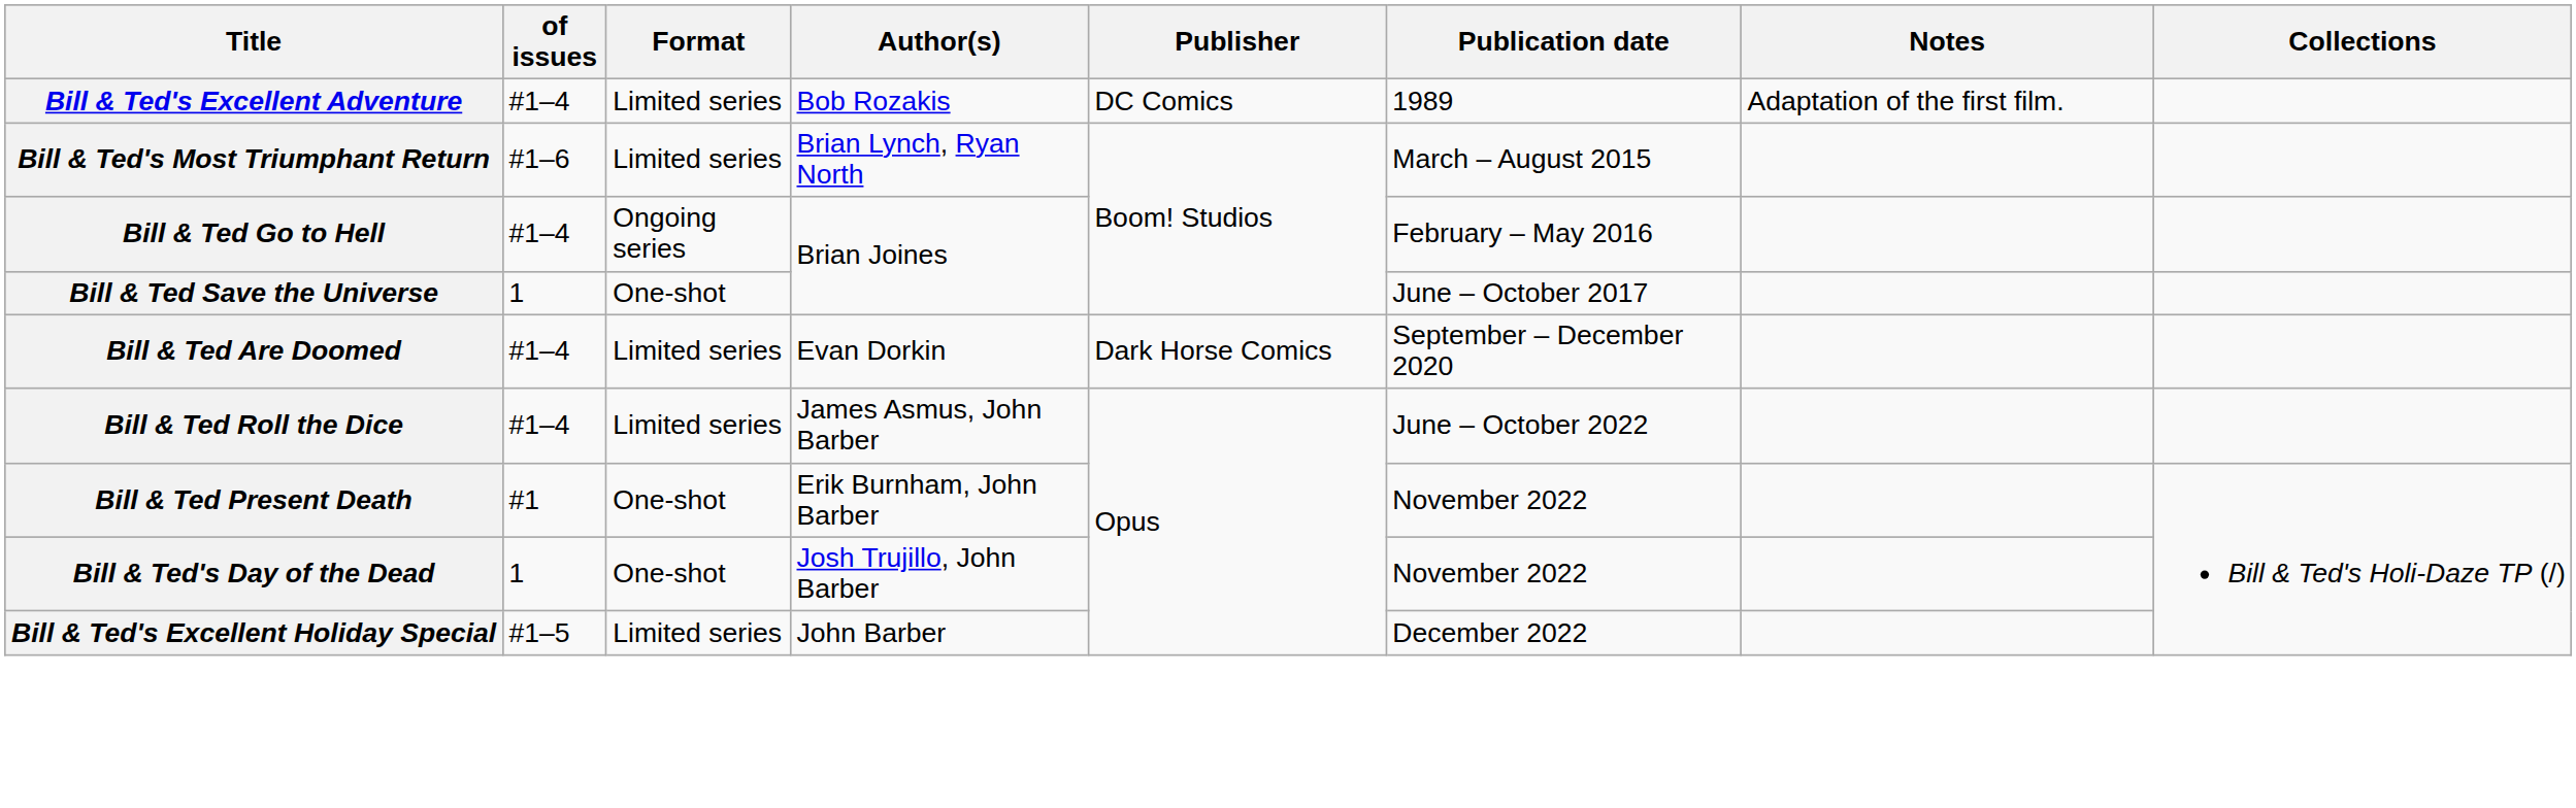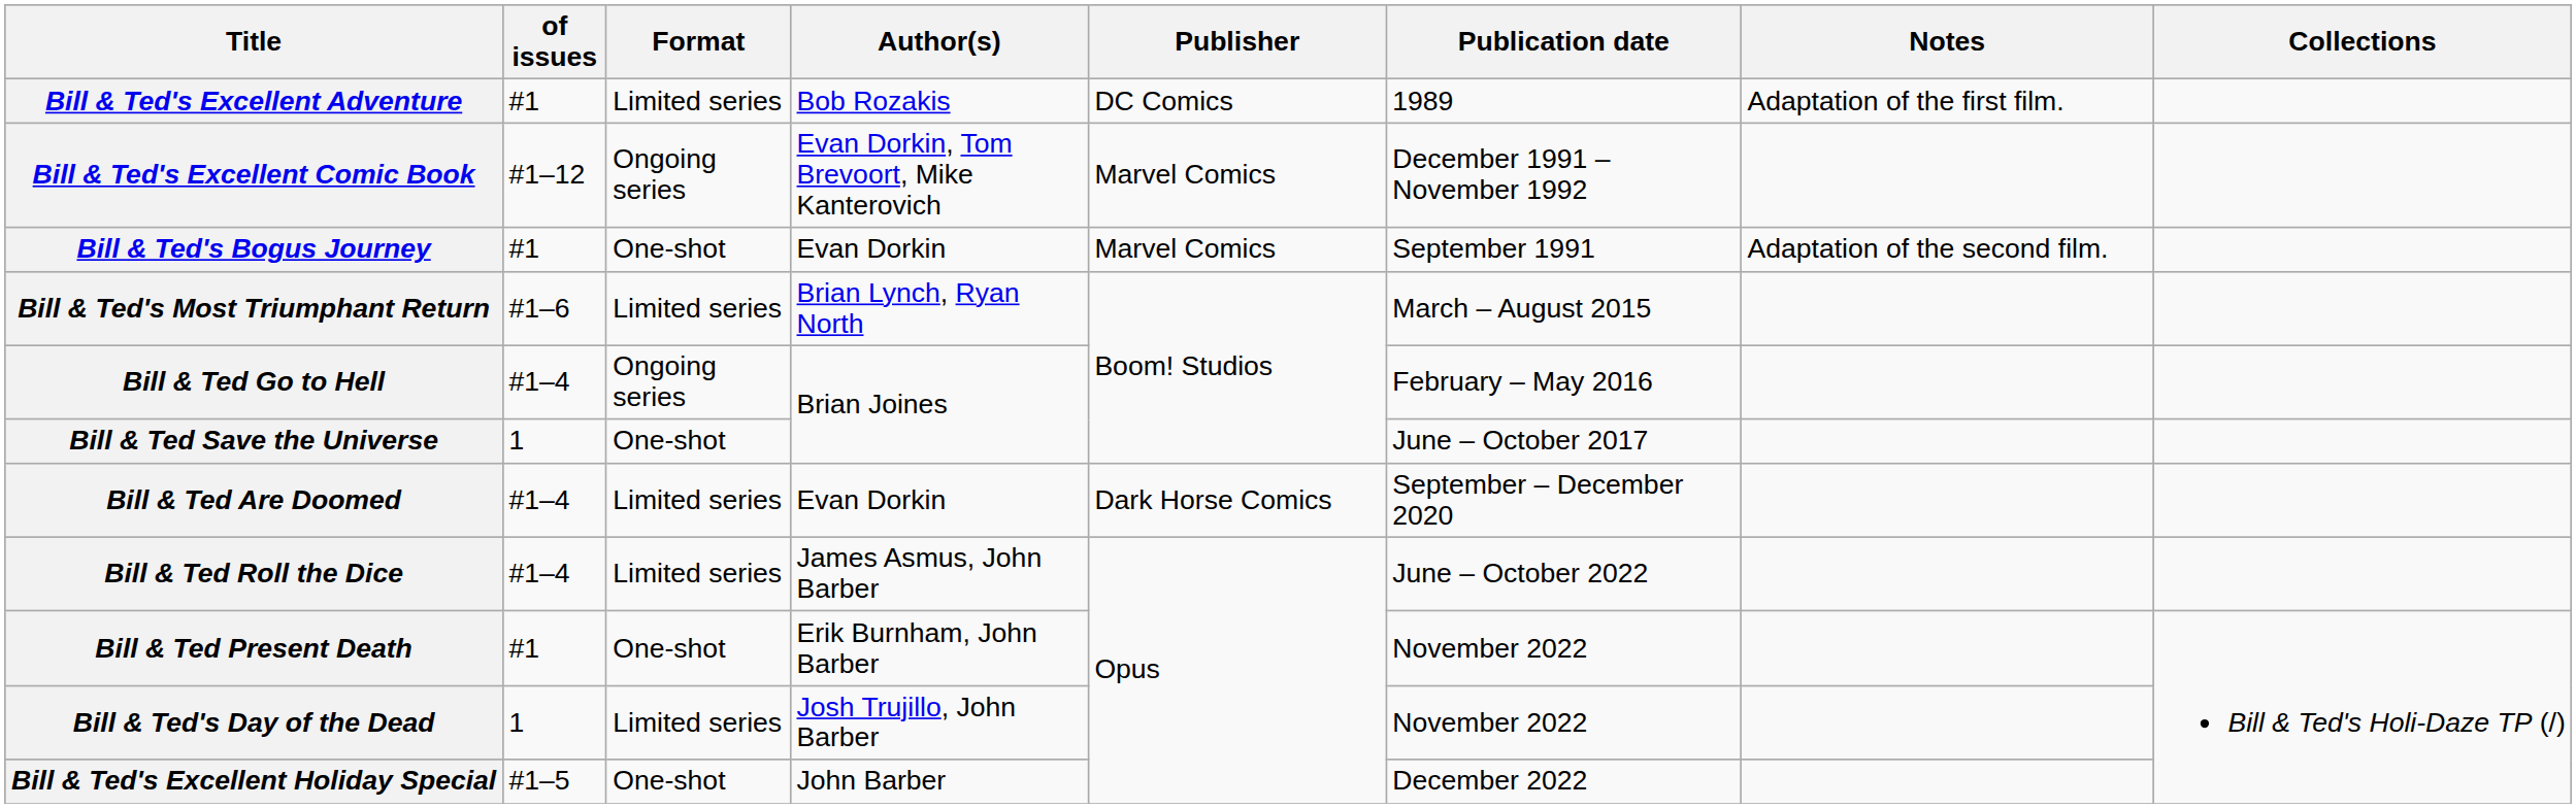 <table class="wikitable">
 <tr>
 <th>Title</th>
 <th style="width:40pt"> of issues</th>
 <th style="width:75pt">Format</th>
 <th style="width:125pt">Author(s)</th>
 <th style="width:125pt">Publisher</th>
 <th style="width:150pt">Publication date</th>
 <th style="width:175pt">Notes</th>
 <th>Collections</th>
 </tr>
 <tr>
 <th><em><a href='#'>Bill & Ted's Excellent Adventure</a></em></th>
-<td>#1–4</td>
+<td>#1</td>
 <td>Limited series</td>
 <td><a href='#'>Bob Rozakis</a></td>
 <td>DC Comics</td>
 <td>1989</td>
 <td>Adaptation of the first film.</td>
+<td></td>
+</tr>
+<tr>
+<th><em><a href='#'>Bill & Ted's Excellent Comic Book</a></em></th>
+<td>#1–12</td>
+<td>Ongoing series</td>
+<td><a href='#'>Evan Dorkin</a>, <a href='#'>Tom Brevoort</a>, Mike Kanterovich</td>
+<td>Marvel Comics</td>
+<td>December 1991 – November 1992</td>
+<td></td>
+<td></td>
+</tr>
+<tr>
+<th><em><a href='#'>Bill & Ted's Bogus Journey</a></em></th>
+<td>#1</td>
+<td>One-shot</td>
+<td>Evan Dorkin</td>
+<td>Marvel Comics</td>
+<td>September 1991</td>
+<td>Adaptation of the second film.</td>
 <td></td>
 </tr>
 <tr>
 <th><em>Bill & Ted's Most Triumphant Return</em></th>
 <td>#1–6</td>
 <td>Limited series</td>
 <td><a href='#'>Brian Lynch</a>, <a href='#'>Ryan North</a></td>
 <td rowspan="3">Boom! Studios</td>
 <td>March – August 2015</td>
 <td></td>
 <td></td>
 </tr>
 <tr>
 <th><em>Bill & Ted Go to Hell</em></th>
 <td>#1–4</td>
 <td>Ongoing series</td>
 <td rowspan="2">Brian Joines</td>
 <td>February – May 2016</td>
 <td></td>
 <td></td>
 </tr>
 <tr>
 <th><em>Bill & Ted Save the Universe</em></th>
 <td>1</td>
 <td>One-shot</td>
 <td>June – October 2017</td>
 <td></td>
 <td></td>
 </tr>
 <tr>
 <th><em>Bill & Ted Are Doomed</em></th>
 <td>#1–4</td>
 <td>Limited series</td>
 <td>Evan Dorkin</td>
 <td>Dark Horse Comics</td>
 <td>September – December 2020</td>
 <td></td>
 <td></td>
 </tr>
 <tr>
 <th><em>Bill & Ted Roll the Dice</em></th>
 <td>#1–4</td>
 <td>Limited series</td>
 <td>James Asmus, John Barber</td>
 <td rowspan="4">Opus</td>
 <td>June – October 2022</td>
 <td></td>
 <td></td>
 </tr>
 <tr>
 <th><em>Bill & Ted Present Death</em></th>
 <td>#1</td>
 <td>One-shot</td>
 <td>Erik Burnham, John Barber</td>
 <td>November 2022</td>
 <td></td>
 <td rowspan="3"><br><ul><li><em>Bill & Ted's Holi-Daze TP</em> (/)</li></ul></td>
 </tr>
 <tr>
 <th><em>Bill & Ted's Day of the Dead</em></th>
 <td>1</td>
-<td>One-shot</td>
+<td>Limited series</td>
 <td><a href='#'>Josh Trujillo</a>, John Barber</td>
 <td>November 2022</td>
 <td></td>
 </tr>
 <tr>
 <th><em>Bill & Ted's Excellent Holiday Special</em></th>
 <td>#1–5</td>
-<td>Limited series</td>
+<td>One-shot</td>
 <td>John Barber</td>
 <td>December 2022</td>
 <td></td>
 </tr>
 </table>
